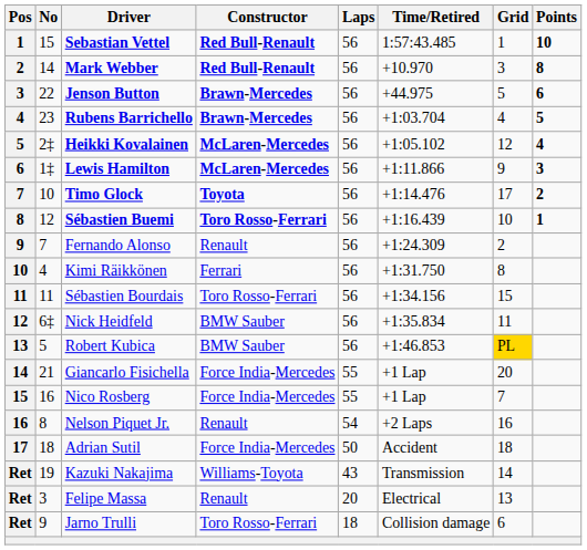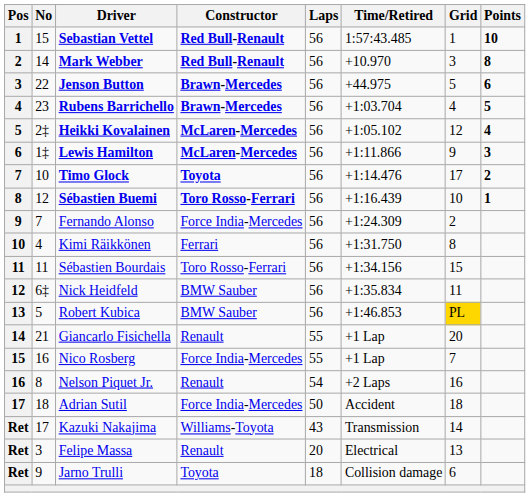 <table class="wikitable" style="font-size:85%">
 <tr>
 <th>Pos</th>
 <th>No</th>
 <th>Driver</th>
 <th>Constructor</th>
 <th>Laps</th>
 <th>Time/Retired</th>
 <th>Grid</th>
 <th>Points</th>
 </tr>
 <tr>
 <th>1</th>
 <td>15</td>
 <td> <strong><a href='#'>Sebastian Vettel</a></strong></td>
 <td><strong><a href='#'>Red Bull</a>-<a href='#'>Renault</a></strong></td>
 <td>56</td>
 <td>1:57:43.485</td>
 <td>1</td>
 <td><strong>10</strong></td>
 </tr>
 <tr>
 <th>2</th>
 <td>14</td>
 <td> <strong><a href='#'>Mark Webber</a></strong></td>
 <td><strong><a href='#'>Red Bull</a>-<a href='#'>Renault</a></strong></td>
 <td>56</td>
 <td>+10.970</td>
 <td>3</td>
 <td><strong>8</strong></td>
 </tr>
 <tr>
 <th>3</th>
 <td>22</td>
 <td> <strong><a href='#'>Jenson Button</a></strong></td>
 <td><strong><a href='#'>Brawn</a>-<a href='#'>Mercedes</a></strong></td>
 <td>56</td>
 <td>+44.975</td>
 <td>5</td>
 <td><strong>6</strong></td>
 </tr>
 <tr>
 <th>4</th>
 <td>23</td>
 <td> <strong><a href='#'>Rubens Barrichello</a></strong></td>
 <td><strong><a href='#'>Brawn</a>-<a href='#'>Mercedes</a></strong></td>
 <td>56</td>
 <td>+1:03.704</td>
 <td>4</td>
 <td><strong>5</strong></td>
 </tr>
 <tr>
 <th>5</th>
 <td>2‡</td>
 <td> <strong><a href='#'>Heikki Kovalainen</a></strong></td>
 <td><strong><a href='#'>McLaren</a>-<a href='#'>Mercedes</a></strong></td>
 <td>56</td>
 <td>+1:05.102</td>
 <td>12</td>
 <td><strong>4</strong></td>
 </tr>
 <tr>
 <th>6</th>
 <td>1‡</td>
 <td> <strong><a href='#'>Lewis Hamilton</a></strong></td>
 <td><strong><a href='#'>McLaren</a>-<a href='#'>Mercedes</a></strong></td>
 <td>56</td>
 <td>+1:11.866</td>
 <td>9</td>
 <td><strong>3</strong></td>
 </tr>
 <tr>
 <th>7</th>
 <td>10</td>
 <td> <strong><a href='#'>Timo Glock</a></strong></td>
 <td><strong><a href='#'>Toyota</a></strong></td>
 <td>56</td>
 <td>+1:14.476</td>
 <td>17</td>
 <td><strong>2</strong></td>
 </tr>
 <tr>
 <th>8</th>
 <td>12</td>
 <td> <strong><a href='#'>Sébastien Buemi</a></strong></td>
 <td><strong><a href='#'>Toro Rosso</a>-<a href='#'>Ferrari</a></strong></td>
 <td>56</td>
 <td>+1:16.439</td>
 <td>10</td>
 <td><strong>1</strong></td>
 </tr>
 <tr>
 <th>9</th>
 <td>7</td>
 <td> <a href='#'>Fernando Alonso</a></td>
-<td><a href='#'>Renault</a></td>
+<td><a href='#'>Force India</a>-<a href='#'>Mercedes</a></td>
 <td>56</td>
 <td>+1:24.309</td>
 <td>2</td>
 <td></td>
 </tr>
 <tr>
 <th>10</th>
 <td>4</td>
 <td> <a href='#'>Kimi Räikkönen</a></td>
 <td><a href='#'>Ferrari</a></td>
 <td>56</td>
 <td>+1:31.750</td>
 <td>8</td>
 <td></td>
 </tr>
 <tr>
 <th>11</th>
 <td>11</td>
 <td> <a href='#'>Sébastien Bourdais</a></td>
 <td><a href='#'>Toro Rosso</a>-<a href='#'>Ferrari</a></td>
 <td>56</td>
 <td>+1:34.156</td>
 <td>15</td>
 <td></td>
 </tr>
 <tr>
 <th>12</th>
 <td>6‡</td>
 <td> <a href='#'>Nick Heidfeld</a></td>
 <td><a href='#'>BMW Sauber</a></td>
 <td>56</td>
 <td>+1:35.834</td>
 <td>11</td>
 <td></td>
 </tr>
 <tr>
 <th>13</th>
 <td>5</td>
 <td> <a href='#'>Robert Kubica</a></td>
 <td><a href='#'>BMW Sauber</a></td>
 <td>56</td>
 <td>+1:46.853</td>
 <td style="background: gold;">PL</td>
 <td></td>
 </tr>
 <tr>
 <th>14</th>
 <td>21</td>
 <td> <a href='#'>Giancarlo Fisichella</a></td>
-<td><a href='#'>Force India</a>-<a href='#'>Mercedes</a></td>
+<td><a href='#'>Renault</a></td>
 <td>55</td>
 <td>+1 Lap</td>
 <td>20</td>
 <td></td>
 </tr>
 <tr>
 <th>15</th>
 <td>16</td>
 <td> <a href='#'>Nico Rosberg</a></td>
 <td><a href='#'>Force India</a>-<a href='#'>Mercedes</a></td>
 <td>55</td>
 <td>+1 Lap</td>
 <td>7</td>
 <td></td>
 </tr>
 <tr>
 <th>16</th>
 <td>8</td>
 <td> <a href='#'>Nelson Piquet Jr.</a></td>
 <td><a href='#'>Renault</a></td>
 <td>54</td>
 <td>+2 Laps</td>
 <td>16</td>
 <td></td>
 </tr>
 <tr>
 <th>17</th>
 <td>18</td>
 <td> <a href='#'>Adrian Sutil</a></td>
 <td><a href='#'>Force India</a>-<a href='#'>Mercedes</a></td>
 <td>50</td>
 <td>Accident</td>
 <td>18</td>
 <td></td>
 </tr>
 <tr>
 <th>Ret</th>
-<td>19</td>
+<td>17</td>
 <td> <a href='#'>Kazuki Nakajima</a></td>
 <td><a href='#'>Williams</a>-<a href='#'>Toyota</a></td>
 <td>43</td>
 <td>Transmission</td>
 <td>14</td>
 <td></td>
 </tr>
 <tr>
 <th>Ret</th>
 <td>3</td>
 <td> <a href='#'>Felipe Massa</a></td>
 <td><a href='#'>Renault</a></td>
 <td>20</td>
 <td>Electrical</td>
 <td>13</td>
 <td></td>
 </tr>
 <tr>
 <th>Ret</th>
 <td>9</td>
 <td> <a href='#'>Jarno Trulli</a></td>
-<td><a href='#'>Toro Rosso</a>-<a href='#'>Ferrari</a></td>
+<td><a href='#'>Toyota</a></td>
 <td>18</td>
 <td>Collision damage</td>
 <td>6</td>
 <td></td>
 </tr>
 <tr>
 <th colspan="8"></th>
 </tr>
 </table>
